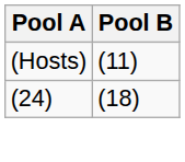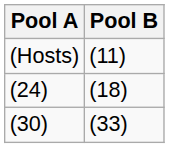 <table class="wikitable">
 <tr>
 <th width=50%>Pool A</th>
 <th width=50%>Pool B</th>
 </tr>
 <tr>
 <td> (Hosts)</td>
 <td> (11)</td>
 </tr>
 <tr>
 <td> (24)</td>
 <td> (18)</td>
 </tr>
+<tr>
+<td> (30)</td>
+<td> (33)</td>
+</tr>
 </table>
